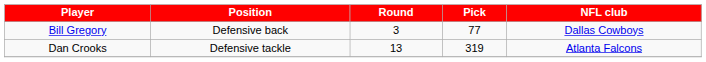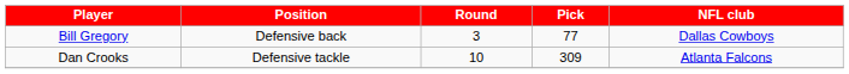 <table class="wikitable" width="80%">
 <tr align="center"  style="background:red;color:#FFFFFF;">
 <td><strong>Player</strong></td>
 <td><strong>Position</strong></td>
 <td><strong>Round</strong></td>
 <td><strong>Pick</strong></td>
 <td><strong>NFL club</strong></td>
 </tr>
 <tr align="center" bgcolor="">
 <td><a href='#'>Bill Gregory</a></td>
 <td>Defensive back</td>
 <td>3</td>
 <td>77</td>
 <td><a href='#'>Dallas Cowboys</a></td>
 </tr>
 <tr align="center" bgcolor="">
 <td>Dan Crooks</td>
 <td>Defensive tackle</td>
-<td>13</td>
-<td>319</td>
+<td>10</td>
+<td>309</td>
 <td><a href='#'>Atlanta Falcons</a></td>
 </tr>
 <tr align="center" bgcolor="">
 </tr>
 </table>
